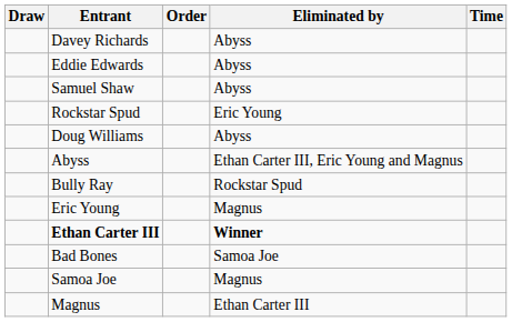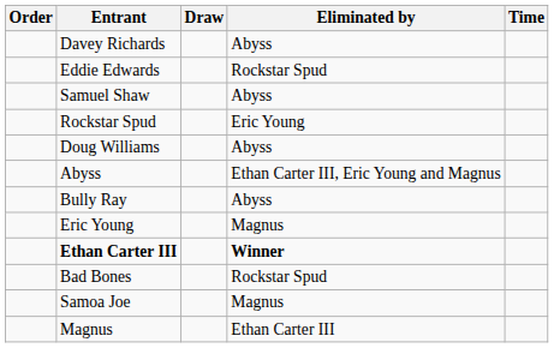 <table class="wikitable sortable">
 <tr>
+<th>Order</th>
+<th>Entrant</th>
 <th>Draw</th>
-<th>Entrant</th>
-<th>Order</th>
 <th>Eliminated by</th>
 <th>Time</th>
 </tr>
 <tr>
 <td></td>
 <td>Davey Richards</td>
 <td></td>
 <td>Abyss</td>
 <td></td>
 </tr>
 <tr>
 <td></td>
 <td>Eddie Edwards</td>
 <td></td>
-<td>Abyss</td>
+<td>Rockstar Spud</td>
 <td></td>
 </tr>
 <tr>
 <td></td>
 <td>Samuel Shaw</td>
 <td></td>
 <td>Abyss</td>
 <td></td>
 </tr>
 <tr>
 <td></td>
 <td>Rockstar Spud</td>
 <td></td>
 <td>Eric Young</td>
 <td></td>
 </tr>
 <tr>
 <td></td>
 <td>Doug Williams</td>
 <td></td>
 <td>Abyss</td>
 <td></td>
 </tr>
 <tr>
 <td></td>
 <td>Abyss</td>
 <td></td>
 <td>Ethan Carter III, Eric Young and Magnus</td>
 <td></td>
 </tr>
 <tr>
 <td></td>
 <td>Bully Ray</td>
 <td></td>
-<td>Rockstar Spud</td>
+<td>Abyss</td>
 <td></td>
 </tr>
 <tr>
 <td></td>
 <td>Eric Young</td>
 <td></td>
 <td>Magnus</td>
 <td></td>
 </tr>
 <tr>
 <td><strong></strong></td>
 <td><strong>Ethan Carter III</strong></td>
 <td><strong></strong></td>
 <td><strong>Winner</strong></td>
 <td></td>
 </tr>
 <tr>
 <td></td>
 <td>Bad Bones</td>
 <td></td>
-<td>Samoa Joe</td>
+<td>Rockstar Spud</td>
 <td></td>
 </tr>
 <tr>
 <td></td>
 <td>Samoa Joe</td>
 <td></td>
 <td>Magnus</td>
 <td></td>
 </tr>
 <tr>
 <td></td>
 <td>Magnus</td>
 <td></td>
 <td>Ethan Carter III</td>
 <td></td>
 </tr>
 </table>
